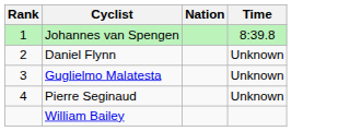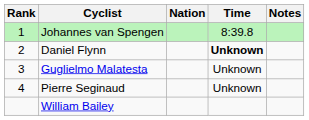 <table class="wikitable sortable">
 <tr>
 <th>Rank</th>
 <th>Cyclist</th>
 <th>Nation</th>
 <th>Time</th>
+<th>Notes</th>
 </tr>
 <tr bgcolor=bbf3bb>
 <td align=center>1</td>
 <td>Johannes van Spengen</td>
 <td></td>
 <td align=center>8:39.8</td>
+<td align=center></td>
 </tr>
 <tr>
 <td align=center>2</td>
 <td>Daniel Flynn</td>
 <td></td>
-<td align=center>Unknown</td>
+<td align=center><strong>Unknown</strong></td>
+<td></td>
 </tr>
 <tr>
 <td align=center>3</td>
 <td><a href='#'>Guglielmo Malatesta</a></td>
 <td></td>
 <td align=center>Unknown</td>
+<td></td>
 </tr>
 <tr>
 <td align=center>4</td>
 <td>Pierre Seginaud</td>
 <td></td>
 <td align=center>Unknown</td>
+<td></td>
 </tr>
 <tr>
 <td align=center></td>
 <td><a href='#'>William Bailey</a></td>
 <td></td>
 <td align=center></td>
+<td></td>
 </tr>
 </table>
